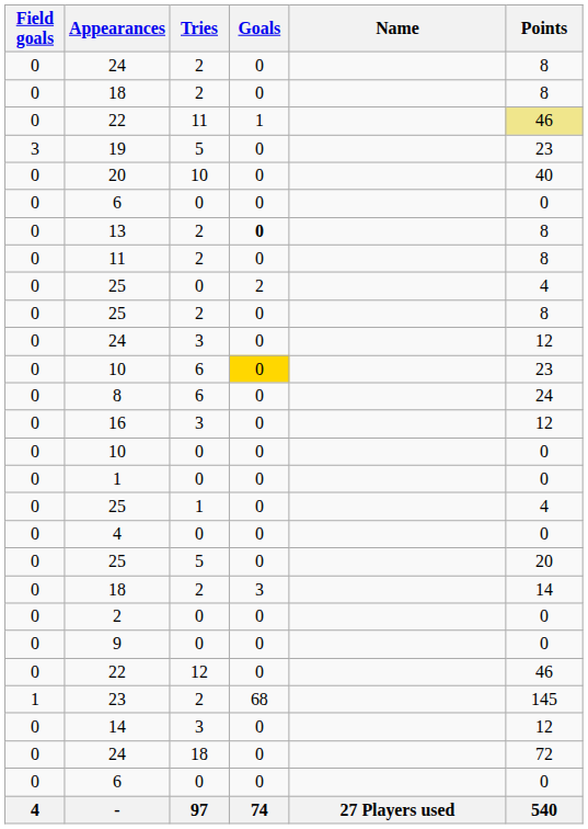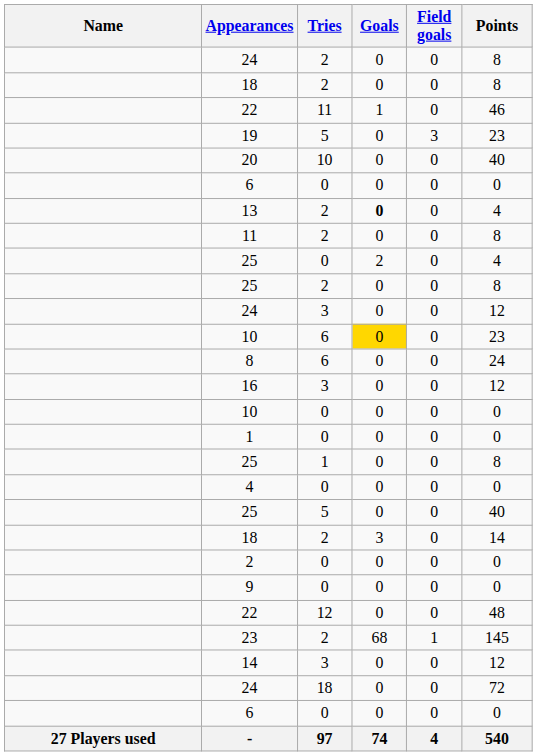 <table class="wikitable sortable" style="text-align: center;">
 <tr>
-<th style="width:3em"><a href='#'>Field goals</a></th>
+<th style="width:12em">Name</th>
 <th><a href='#'>Appearances</a></th>
 <th style="width:3em"><a href='#'>Tries</a></th>
 <th style="width:3em"><a href='#'>Goals</a></th>
-<th style="width:12em">Name</th>
+<th style="width:3em"><a href='#'>Field goals</a></th>
 <th style="width:4em">Points</th>
 </tr>
 <tr>
-<td>0</td>
+<td style="text-align:left;"></td>
 <td>24</td>
 <td>2</td>
 <td>0</td>
-<td style="text-align:left;"></td>
+<td>0</td>
 <td>8</td>
 </tr>
 <tr>
-<td>0</td>
+<td style="text-align:left;"></td>
 <td>18</td>
 <td>2</td>
 <td>0</td>
-<td style="text-align:left;"></td>
+<td>0</td>
 <td>8</td>
 </tr>
 <tr>
-<td>0</td>
+<td style="text-align:left;"></td>
 <td>22</td>
 <td>11</td>
 <td>1</td>
-<td style="text-align:left;"></td>
-<td style="background: khaki;">46</td>
+<td>0</td>
+<td>46</td>
 </tr>
 <tr>
-<td>3</td>
+<td style="text-align:left;"></td>
 <td>19</td>
 <td>5</td>
 <td>0</td>
-<td style="text-align:left;"></td>
+<td>3</td>
 <td>23</td>
 </tr>
 <tr>
-<td>0</td>
+<td style="text-align:left;"></td>
 <td>20</td>
 <td>10</td>
 <td>0</td>
-<td style="text-align:left;"></td>
+<td>0</td>
 <td>40</td>
 </tr>
 <tr>
-<td>0</td>
+<td style="text-align:left;"></td>
 <td>6</td>
 <td>0</td>
 <td>0</td>
-<td style="text-align:left;"></td>
+<td>0</td>
 <td>0</td>
 </tr>
 <tr>
-<td>0</td>
+<td style="text-align:left;"></td>
 <td>13</td>
 <td>2</td>
 <td><strong>0</strong></td>
+<td>0</td>
+<td>4</td>
+</tr>
+<tr>
 <td style="text-align:left;"></td>
+<td>11</td>
+<td>2</td>
+<td>0</td>
+<td>0</td>
 <td>8</td>
 </tr>
 <tr>
+<td style="text-align:left;"></td>
+<td>25</td>
 <td>0</td>
-<td>11</td>
 <td>2</td>
 <td>0</td>
+<td>4</td>
+</tr>
+<tr>
 <td style="text-align:left;"></td>
+<td>25</td>
+<td>2</td>
+<td>0</td>
+<td>0</td>
 <td>8</td>
 </tr>
 <tr>
+<td style="text-align:left;"></td>
+<td>24</td>
+<td>3</td>
 <td>0</td>
-<td>25</td>
 <td>0</td>
-<td>2</td>
-<td style="text-align:left;"></td>
-<td>4</td>
+<td>12</td>
 </tr>
 <tr>
+<td style="text-align:left;"></td>
+<td>10</td>
+<td>6</td>
+<td style="background: gold;">0</td>
 <td>0</td>
+<td>23</td>
+</tr>
+<tr>
+<td style="text-align:left;"></td>
+<td>8</td>
+<td>6</td>
+<td>0</td>
+<td>0</td>
+<td>24</td>
+</tr>
+<tr>
+<td style="text-align:left;"></td>
+<td>16</td>
+<td>3</td>
+<td>0</td>
+<td>0</td>
+<td>12</td>
+</tr>
+<tr>
+<td style="text-align:left;"></td>
+<td>10</td>
+<td>0</td>
+<td>0</td>
+<td>0</td>
+<td>0</td>
+</tr>
+<tr>
+<td style="text-align:left;"></td>
+<td>1</td>
+<td>0</td>
+<td>0</td>
+<td>0</td>
+<td>0</td>
+</tr>
+<tr>
+<td style="text-align:left;"></td>
 <td>25</td>
-<td>2</td>
+<td>1</td>
 <td>0</td>
-<td style="text-align:left;"></td>
+<td>0</td>
 <td>8</td>
 </tr>
 <tr>
+<td style="text-align:left;"></td>
+<td>4</td>
 <td>0</td>
-<td>24</td>
+<td>0</td>
+<td>0</td>
+<td>0</td>
+</tr>
+<tr>
+<td style="text-align:left;"></td>
+<td>25</td>
+<td>5</td>
+<td>0</td>
+<td>0</td>
+<td>40</td>
+</tr>
+<tr>
+<td style="text-align:left;"></td>
+<td>18</td>
+<td>2</td>
 <td>3</td>
 <td>0</td>
+<td>14</td>
+</tr>
+<tr>
 <td style="text-align:left;"></td>
+<td>2</td>
+<td>0</td>
+<td>0</td>
+<td>0</td>
+<td>0</td>
+</tr>
+<tr>
+<td style="text-align:left;"></td>
+<td>9</td>
+<td>0</td>
+<td>0</td>
+<td>0</td>
+<td>0</td>
+</tr>
+<tr>
+<td style="text-align:left;"></td>
+<td>22</td>
+<td>12</td>
+<td>0</td>
+<td>0</td>
+<td>48</td>
+</tr>
+<tr>
+<td style="text-align:left;"></td>
+<td>23</td>
+<td>2</td>
+<td>68</td>
+<td>1</td>
+<td>145</td>
+</tr>
+<tr>
+<td style="text-align:left;"></td>
+<td>14</td>
+<td>3</td>
+<td>0</td>
+<td>0</td>
 <td>12</td>
 </tr>
 <tr>
-<td>0</td>
-<td>10</td>
-<td>6</td>
-<td style="background: gold;">0</td>
 <td style="text-align:left;"></td>
-<td>23</td>
-</tr>
-<tr>
-<td>0</td>
-<td>8</td>
-<td>6</td>
-<td>0</td>
-<td style="text-align:left;"></td>
-<td>24</td>
-</tr>
-<tr>
-<td>0</td>
-<td>16</td>
-<td>3</td>
-<td>0</td>
-<td style="text-align:left;"></td>
-<td>12</td>
-</tr>
-<tr>
-<td>0</td>
-<td>10</td>
-<td>0</td>
-<td>0</td>
-<td style="text-align:left;"></td>
-<td>0</td>
-</tr>
-<tr>
-<td>0</td>
-<td>1</td>
-<td>0</td>
-<td>0</td>
-<td style="text-align:left;"></td>
-<td>0</td>
-</tr>
-<tr>
-<td>0</td>
-<td>25</td>
-<td>1</td>
-<td>0</td>
-<td style="text-align:left;"></td>
-<td>4</td>
-</tr>
-<tr>
-<td>0</td>
-<td>4</td>
-<td>0</td>
-<td>0</td>
-<td style="text-align:left;"></td>
-<td>0</td>
-</tr>
-<tr>
-<td>0</td>
-<td>25</td>
-<td>5</td>
-<td>0</td>
-<td style="text-align:left;"></td>
-<td>20</td>
-</tr>
-<tr>
-<td>0</td>
-<td>18</td>
-<td>2</td>
-<td>3</td>
-<td style="text-align:left;"></td>
-<td>14</td>
-</tr>
-<tr>
-<td>0</td>
-<td>2</td>
-<td>0</td>
-<td>0</td>
-<td style="text-align:left;"></td>
-<td>0</td>
-</tr>
-<tr>
-<td>0</td>
-<td>9</td>
-<td>0</td>
-<td>0</td>
-<td style="text-align:left;"></td>
-<td>0</td>
-</tr>
-<tr>
-<td>0</td>
-<td>22</td>
-<td>12</td>
-<td>0</td>
-<td style="text-align:left;"></td>
-<td>46</td>
-</tr>
-<tr>
-<td>1</td>
-<td>23</td>
-<td>2</td>
-<td>68</td>
-<td style="text-align:left;"></td>
-<td>145</td>
-</tr>
-<tr>
-<td>0</td>
-<td>14</td>
-<td>3</td>
-<td>0</td>
-<td style="text-align:left;"></td>
-<td>12</td>
-</tr>
-<tr>
-<td>0</td>
 <td>24</td>
 <td>18</td>
 <td>0</td>
-<td style="text-align:left;"></td>
+<td>0</td>
 <td>72</td>
 </tr>
 <tr>
-<td>0</td>
+<td style="text-align:left;"></td>
 <td>6</td>
 <td>0</td>
 <td>0</td>
-<td style="text-align:left;"></td>
+<td>0</td>
 <td>0</td>
 </tr>
 <tr class="sortbottom">
-<th>4</th>
+<th>27 Players used</th>
 <th>-</th>
 <th>97</th>
 <th>74</th>
-<th>27 Players used</th>
+<th>4</th>
 <th>540</th>
 </tr>
 </table>
